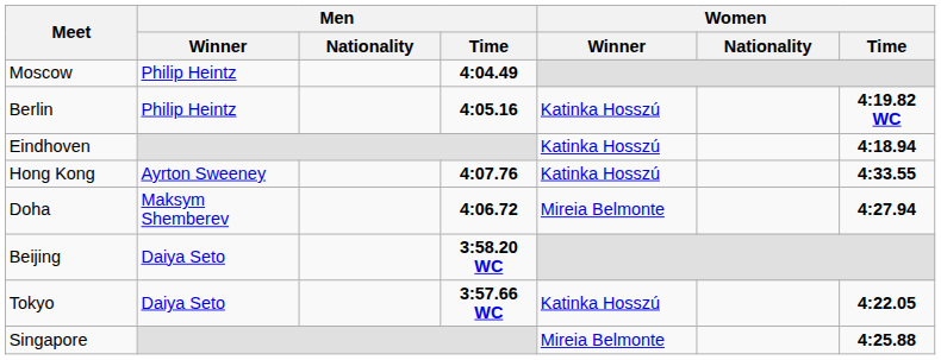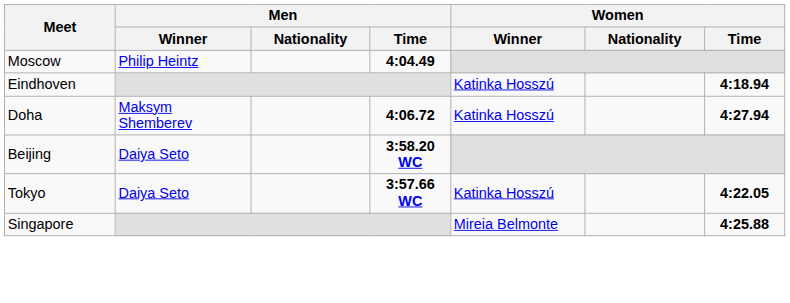 <table class="wikitable">
 <tr>
 <th width=120 rowspan="2">Meet</th>
 <th colspan="3">Men</th>
 <th colspan="3">Women</th>
 </tr>
 <tr>
 <th width=150>Winner</th>
 <th width=130>Nationality</th>
 <th width=85>Time</th>
 <th width=150>Winner</th>
 <th width=130>Nationality</th>
 <th width=85>Time</th>
 </tr>
 <tr>
 <td>Moscow</td>
 <td><a href='#'>Philip Heintz</a></td>
 <td></td>
 <td align=center><strong>4:04.49</strong></td>
 <td colspan=3 bgcolor=E0E0E0></td>
 </tr>
 <tr>
-<td>Berlin</td>
-<td><a href='#'>Philip Heintz</a></td>
-<td></td>
-<td align=center><strong>4:05.16</strong></td>
-<td><a href='#'>Katinka Hosszú</a></td>
-<td></td>
-<td align=center><strong>4:19.82</strong> <strong><a href='#'>WC</a></strong></td>
-</tr>
-<tr>
 <td>Eindhoven</td>
 <td colspan=3 bgcolor=E0E0E0></td>
 <td><a href='#'>Katinka Hosszú</a></td>
 <td></td>
 <td align=center><strong>4:18.94</strong> </td>
 </tr>
 <tr>
-<td>Hong Kong</td>
-<td><a href='#'>Ayrton Sweeney</a></td>
-<td></td>
-<td align=center><strong>4:07.76</strong></td>
-<td><a href='#'>Katinka Hosszú</a></td>
-<td></td>
-<td align=center><strong>4:33.55</strong></td>
-</tr>
-<tr>
 <td>Doha</td>
 <td><a href='#'>Maksym Shemberev</a></td>
 <td></td>
 <td align=center><strong>4:06.72</strong></td>
-<td><a href='#'>Mireia Belmonte</a></td>
+<td><a href='#'>Katinka Hosszú</a></td>
 <td></td>
 <td align=center><strong>4:27.94</strong></td>
 </tr>
 <tr>
 <td>Beijing</td>
 <td><a href='#'>Daiya Seto</a></td>
 <td></td>
 <td align=center><strong>3:58.20 <a href='#'>WC</a></strong></td>
 <td colspan=3 bgcolor=e0e0e0></td>
 </tr>
 <tr>
 <td>Tokyo</td>
 <td><a href='#'>Daiya Seto</a></td>
 <td></td>
 <td align=center><strong>3:57.66 <a href='#'>WC</a></strong></td>
 <td><a href='#'>Katinka Hosszú</a></td>
 <td></td>
 <td align=center><strong>4:22.05</strong></td>
 </tr>
 <tr>
 <td>Singapore</td>
 <td colspan=3 bgcolor=e0e0e0></td>
 <td><a href='#'>Mireia Belmonte</a></td>
 <td></td>
 <td align=center><strong>4:25.88</strong></td>
 </tr>
 </table>
